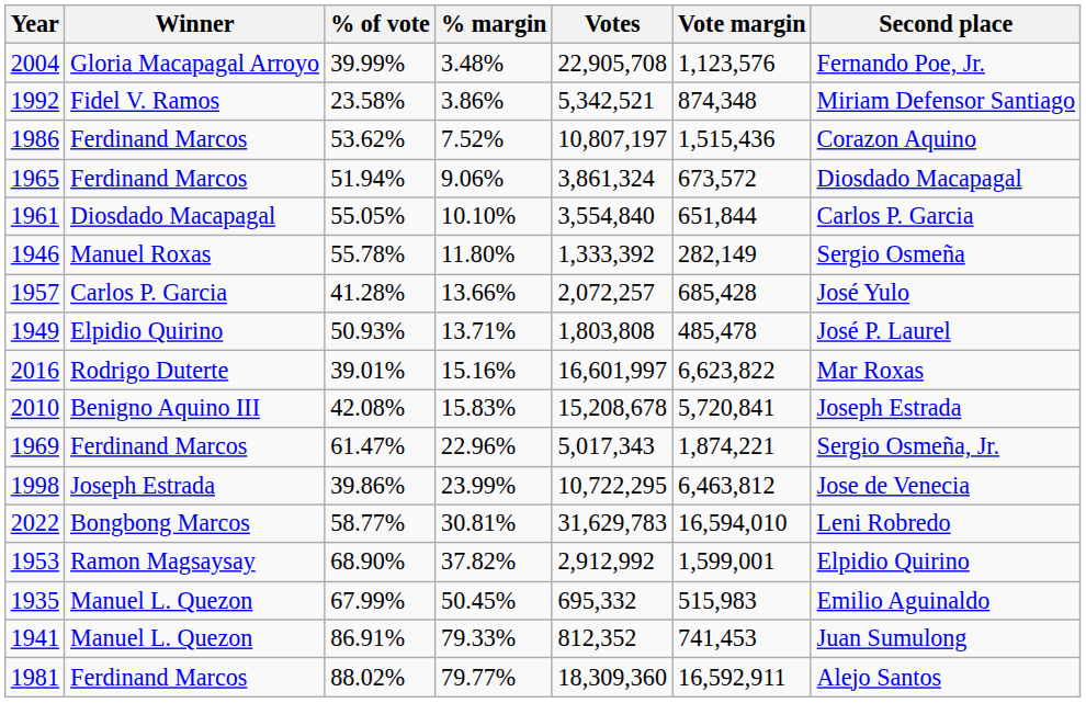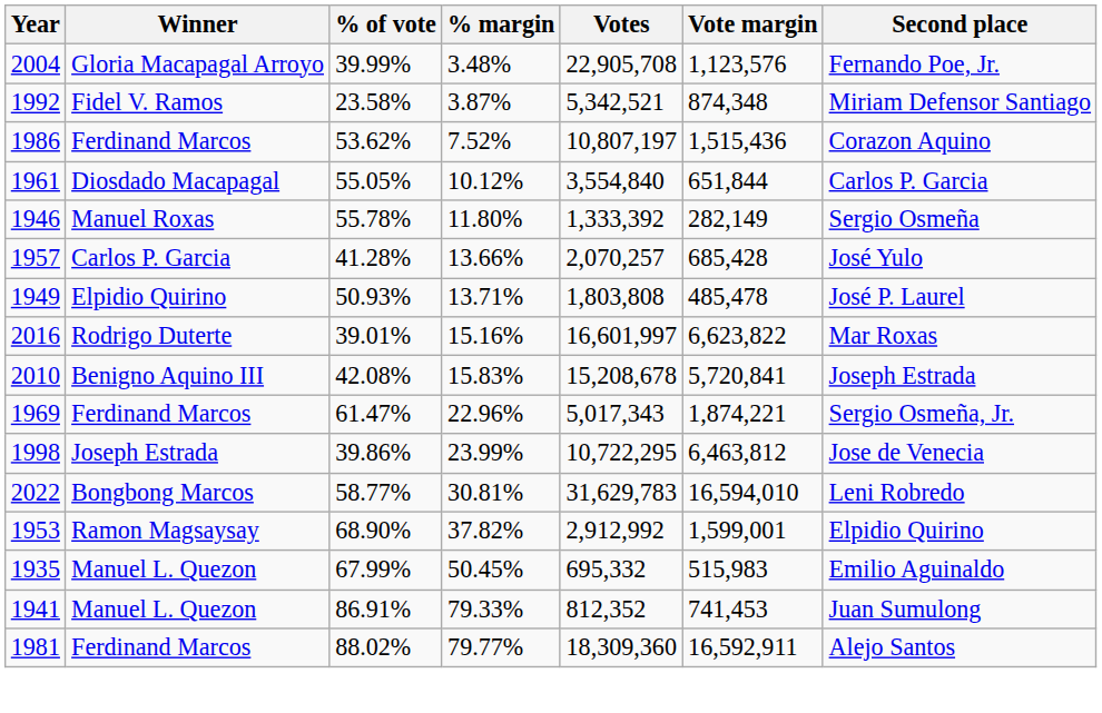 <table class="sortable wikitable">
 <tr>
 <th>Year</th>
 <th>Winner</th>
 <th>% of vote</th>
 <th>% margin</th>
 <th>Votes</th>
 <th>Vote margin</th>
 <th>Second place</th>
 </tr>
 <tr>
 <td><a href='#'>2004</a></td>
 <td><a href='#'>Gloria Macapagal Arroyo</a></td>
 <td>39.99%</td>
 <td>3.48%</td>
 <td>22,905,708</td>
 <td>1,123,576</td>
 <td><a href='#'>Fernando Poe, Jr.</a></td>
 </tr>
 <tr>
 <td><a href='#'>1992</a></td>
 <td><a href='#'>Fidel V. Ramos</a></td>
 <td>23.58%</td>
-<td>3.86%</td>
+<td>3.87%</td>
 <td>5,342,521</td>
 <td>874,348</td>
 <td><a href='#'>Miriam Defensor Santiago</a></td>
 </tr>
 <tr>
 <td><a href='#'>1986</a></td>
 <td><a href='#'>Ferdinand Marcos</a></td>
 <td>53.62%</td>
 <td>7.52%</td>
 <td>10,807,197</td>
 <td>1,515,436</td>
 <td><a href='#'>Corazon Aquino</a></td>
 </tr>
 <tr>
-<td><a href='#'>1965</a></td>
-<td><a href='#'>Ferdinand Marcos</a></td>
-<td>51.94%</td>
-<td>9.06%</td>
-<td>3,861,324</td>
-<td>673,572</td>
-<td><a href='#'>Diosdado Macapagal</a></td>
-</tr>
-<tr>
 <td><a href='#'>1961</a></td>
 <td><a href='#'>Diosdado Macapagal</a></td>
 <td>55.05%</td>
-<td>10.10%</td>
+<td>10.12%</td>
 <td>3,554,840</td>
 <td>651,844</td>
 <td><a href='#'>Carlos P. Garcia</a></td>
 </tr>
 <tr>
 <td><a href='#'>1946</a></td>
 <td><a href='#'>Manuel Roxas</a></td>
 <td>55.78%</td>
 <td>11.80%</td>
 <td>1,333,392</td>
 <td>282,149</td>
 <td><a href='#'>Sergio Osmeña</a></td>
 </tr>
 <tr>
 <td><a href='#'>1957</a></td>
 <td><a href='#'>Carlos P. Garcia</a></td>
 <td>41.28%</td>
 <td>13.66%</td>
-<td>2,072,257</td>
+<td>2,070,257</td>
 <td>685,428</td>
 <td><a href='#'>José Yulo</a></td>
 </tr>
 <tr>
 <td><a href='#'>1949</a></td>
 <td><a href='#'>Elpidio Quirino</a></td>
 <td>50.93%</td>
 <td>13.71%</td>
 <td>1,803,808</td>
 <td>485,478</td>
 <td><a href='#'>José P. Laurel</a></td>
 </tr>
 <tr>
 <td><a href='#'>2016</a></td>
 <td><a href='#'>Rodrigo Duterte</a></td>
 <td>39.01%</td>
 <td>15.16%</td>
 <td>16,601,997</td>
 <td>6,623,822</td>
 <td><a href='#'>Mar Roxas</a></td>
 </tr>
 <tr>
 <td><a href='#'>2010</a></td>
 <td><a href='#'>Benigno Aquino III</a></td>
 <td>42.08%</td>
 <td>15.83%</td>
 <td>15,208,678</td>
 <td>5,720,841</td>
 <td><a href='#'>Joseph Estrada</a></td>
 </tr>
 <tr |->
 <td><a href='#'>1969</a></td>
 <td><a href='#'>Ferdinand Marcos</a></td>
 <td>61.47%</td>
 <td>22.96%</td>
 <td>5,017,343</td>
 <td>1,874,221</td>
 <td><a href='#'>Sergio Osmeña, Jr.</a></td>
 </tr>
 <tr>
 <td><a href='#'>1998</a></td>
 <td><a href='#'>Joseph Estrada</a></td>
 <td>39.86%</td>
 <td>23.99%</td>
 <td>10,722,295</td>
 <td>6,463,812</td>
 <td><a href='#'>Jose de Venecia</a></td>
 </tr>
 <tr>
 <td><a href='#'>2022</a></td>
 <td><a href='#'>Bongbong Marcos</a></td>
 <td>58.77%</td>
 <td>30.81%</td>
 <td>31,629,783</td>
 <td>16,594,010</td>
 <td><a href='#'>Leni Robredo</a></td>
 </tr>
 <tr>
 <td><a href='#'>1953</a></td>
 <td><a href='#'>Ramon Magsaysay</a></td>
 <td>68.90%</td>
 <td>37.82%</td>
 <td>2,912,992</td>
 <td>1,599,001</td>
 <td><a href='#'>Elpidio Quirino</a></td>
 </tr>
 <tr>
 <td><a href='#'>1935</a></td>
 <td><a href='#'>Manuel L. Quezon</a></td>
 <td>67.99%</td>
 <td>50.45%</td>
 <td>695,332</td>
 <td>515,983</td>
 <td><a href='#'>Emilio Aguinaldo</a></td>
 </tr>
 <tr>
 <td><a href='#'>1941</a></td>
 <td><a href='#'>Manuel L. Quezon</a></td>
 <td>86.91%</td>
 <td>79.33%</td>
 <td>812,352</td>
 <td>741,453</td>
 <td><a href='#'>Juan Sumulong</a></td>
 </tr>
 <tr>
 <td><a href='#'>1981</a></td>
 <td><a href='#'>Ferdinand Marcos</a></td>
 <td>88.02%</td>
 <td>79.77%</td>
 <td>18,309,360</td>
 <td>16,592,911</td>
 <td><a href='#'>Alejo Santos</a></td>
 </tr>
 </table>
